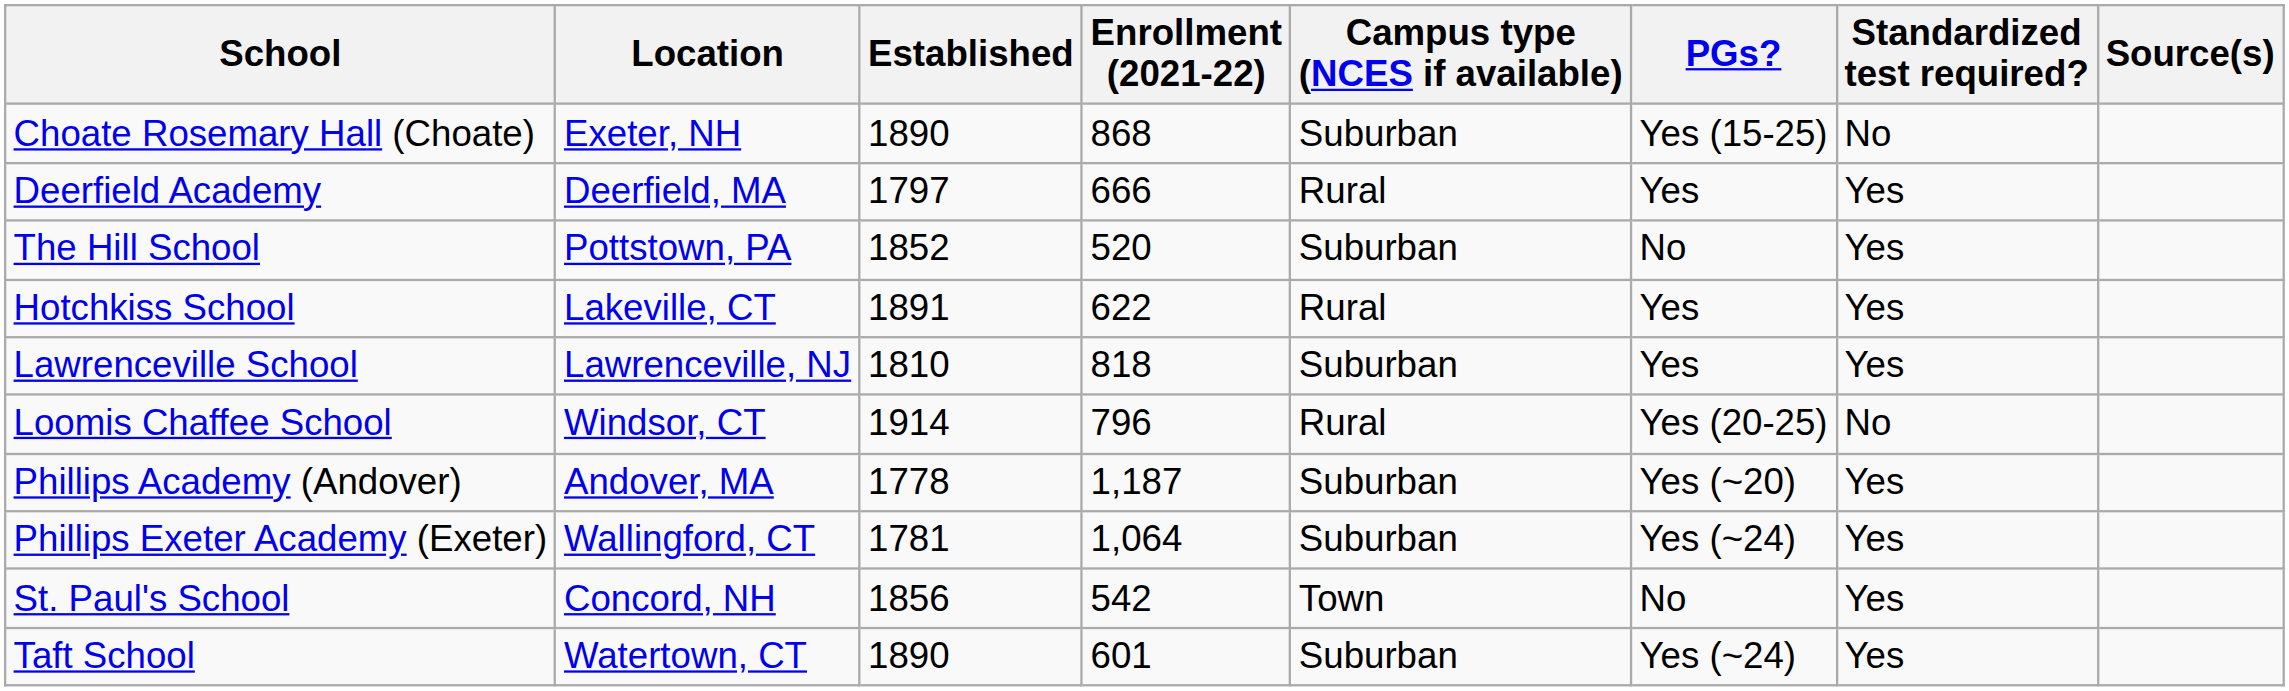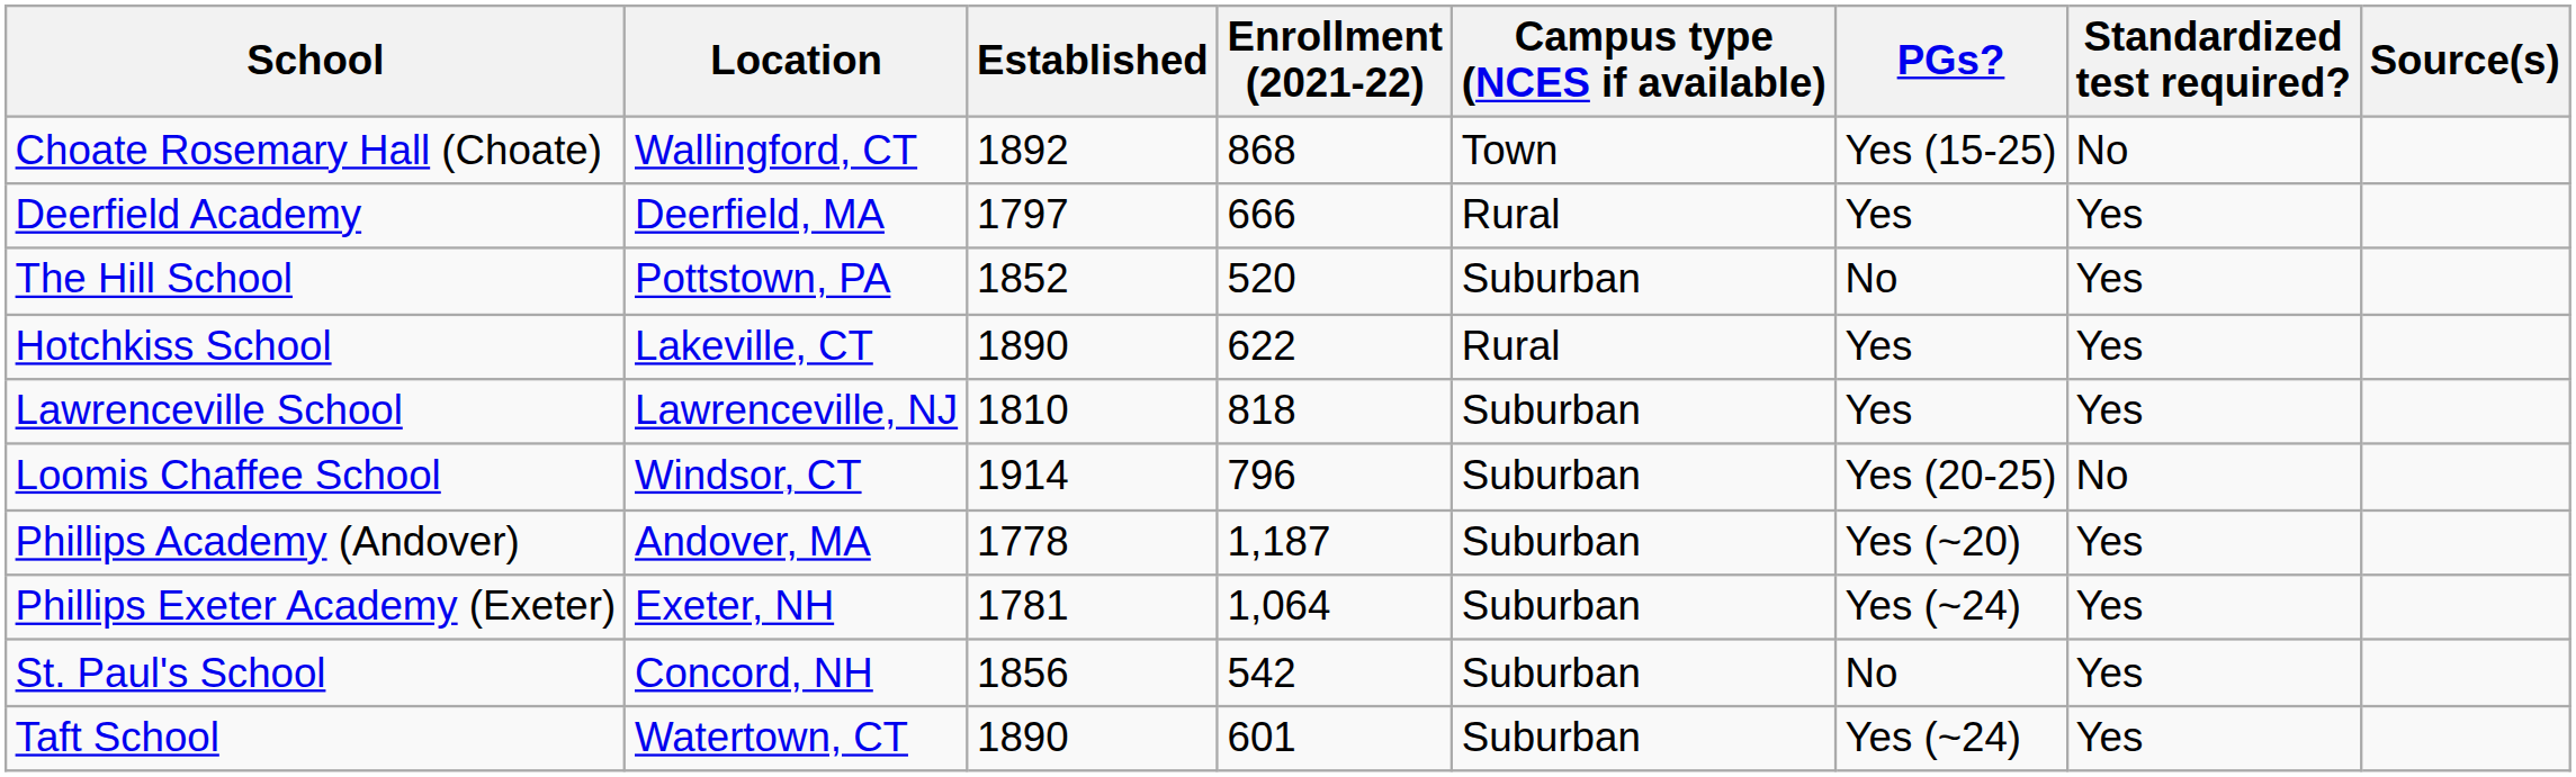 <table class="wikitable">
 <tr>
 <th>School</th>
 <th>Location</th>
 <th>Established</th>
 <th>Enrollment<br>(2021-22)</th>
 <th>Campus type<br>(<a href='#'>NCES</a> if available)</th>
 <th><a href='#'>PGs?</a></th>
 <th>Standardized<br>test required?</th>
 <th>Source(s)</th>
 </tr>
 <tr>
 <td><a href='#'>Choate Rosemary Hall</a> (Choate)</td>
-<td><a href='#'>Exeter, NH</a></td>
-<td>1890</td>
+<td><a href='#'>Wallingford, CT</a></td>
+<td>1892</td>
 <td>868</td>
-<td>Suburban</td>
+<td>Town</td>
 <td>Yes (15-25)</td>
 <td>No</td>
 <td></td>
 </tr>
 <tr>
 <td><a href='#'>Deerfield Academy</a></td>
 <td><a href='#'>Deerfield, MA</a></td>
 <td>1797</td>
 <td>666</td>
 <td>Rural</td>
 <td>Yes</td>
 <td>Yes</td>
 <td></td>
 </tr>
 <tr>
 <td><a href='#'>The Hill School</a></td>
 <td><a href='#'>Pottstown, PA</a></td>
 <td>1852</td>
 <td>520</td>
 <td>Suburban</td>
 <td>No</td>
 <td>Yes</td>
 <td></td>
 </tr>
 <tr>
 <td><a href='#'>Hotchkiss School</a></td>
 <td><a href='#'>Lakeville, CT</a></td>
-<td>1891</td>
+<td>1890</td>
 <td>622</td>
 <td>Rural</td>
 <td>Yes</td>
 <td>Yes</td>
 <td></td>
 </tr>
 <tr>
 <td><a href='#'>Lawrenceville School</a></td>
 <td><a href='#'>Lawrenceville, NJ</a></td>
 <td>1810</td>
 <td>818</td>
 <td>Suburban</td>
 <td>Yes</td>
 <td>Yes</td>
 <td></td>
 </tr>
 <tr>
 <td><a href='#'>Loomis Chaffee School</a></td>
 <td><a href='#'>Windsor, CT</a></td>
 <td>1914</td>
 <td>796</td>
-<td>Rural</td>
+<td>Suburban</td>
 <td>Yes (20-25)</td>
 <td>No</td>
 <td></td>
 </tr>
 <tr>
 <td><a href='#'>Phillips Academy</a> (Andover)</td>
 <td><a href='#'>Andover, MA</a></td>
 <td>1778</td>
 <td>1,187</td>
 <td>Suburban</td>
 <td>Yes (~20)</td>
 <td>Yes</td>
 <td></td>
 </tr>
 <tr>
 <td><a href='#'>Phillips Exeter Academy</a> (Exeter)</td>
-<td><a href='#'>Wallingford, CT</a></td>
+<td><a href='#'>Exeter, NH</a></td>
 <td>1781</td>
 <td>1,064</td>
 <td>Suburban</td>
 <td>Yes (~24)</td>
 <td>Yes</td>
 <td></td>
 </tr>
 <tr>
 <td><a href='#'>St. Paul's School</a></td>
 <td><a href='#'>Concord, NH</a></td>
 <td>1856</td>
 <td>542</td>
-<td>Town</td>
+<td>Suburban</td>
 <td>No</td>
 <td>Yes</td>
 <td></td>
 </tr>
 <tr>
 <td><a href='#'>Taft School</a></td>
 <td><a href='#'>Watertown, CT</a></td>
 <td>1890</td>
 <td>601</td>
 <td>Suburban</td>
 <td>Yes (~24)</td>
 <td>Yes</td>
 <td></td>
 </tr>
 </table>
